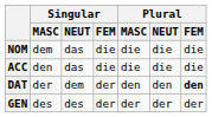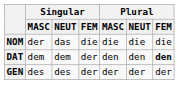 <table class="wikitable">
 <tr>
 <th rowspan="2"></th>
 <th colspan="3">Singular</th>
 <th colspan="3">Plural</th>
 </tr>
 <tr>
 <th>MASC</th>
 <th>NEUT</th>
 <th>FEM</th>
 <th>MASC</th>
 <th>NEUT</th>
 <th>FEM</th>
 </tr>
 <tr>
 <th>NOM</th>
-<td>dem</td>
-<td>das</td>
-<td>die</td>
-<td>die</td>
-<td>die</td>
-<td>die</td>
-</tr>
-<tr>
-<th>ACC</th>
-<td>den</td>
+<td>der</td>
 <td>das</td>
 <td>die</td>
 <td>die</td>
 <td>die</td>
 <td>die</td>
 </tr>
 <tr>
 <th>DAT</th>
-<td>der</td>
+<td>dem</td>
 <td>dem</td>
 <td>der</td>
 <td>den</td>
 <td>den</td>
 <td><strong>den</strong></td>
 </tr>
 <tr>
 <th>GEN</th>
 <td>des</td>
 <td>des</td>
 <td>der</td>
 <td>der</td>
 <td>der</td>
 <td>der</td>
 </tr>
 </table>
